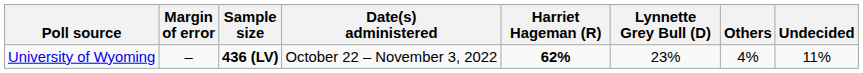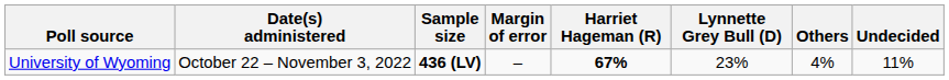 <table class="wikitable" style="font-size:90%;text-align:center;">
 <tr valign=bottom>
 <th>Poll source</th>
+<th>Date(s)<br>administered</th>
+<th>Sample<br>size</th>
 <th>Margin<br>of error</th>
-<th>Sample<br>size</th>
-<th>Date(s)<br>administered</th>
 <th style="width:100px;">Harriet<br>Hageman (R)</th>
 <th style="width:100px;">Lynnette<br>Grey Bull (D)</th>
 <th>Others</th>
 <th>Undecided</th>
 </tr>
 <tr>
 <td style="text-align:left;"><a href='#'>University of Wyoming</a></td>
+<td>October 22 – November 3, 2022</td>
+<td><strong>436 (LV)</strong></td>
 <td>–</td>
-<td><strong>436 (LV)</strong></td>
-<td>October 22 – November 3, 2022</td>
-<td><strong>62%</strong></td>
+<td><strong>67%</strong></td>
 <td>23%</td>
 <td>4%</td>
 <td>11%</td>
 </tr>
 </table>
